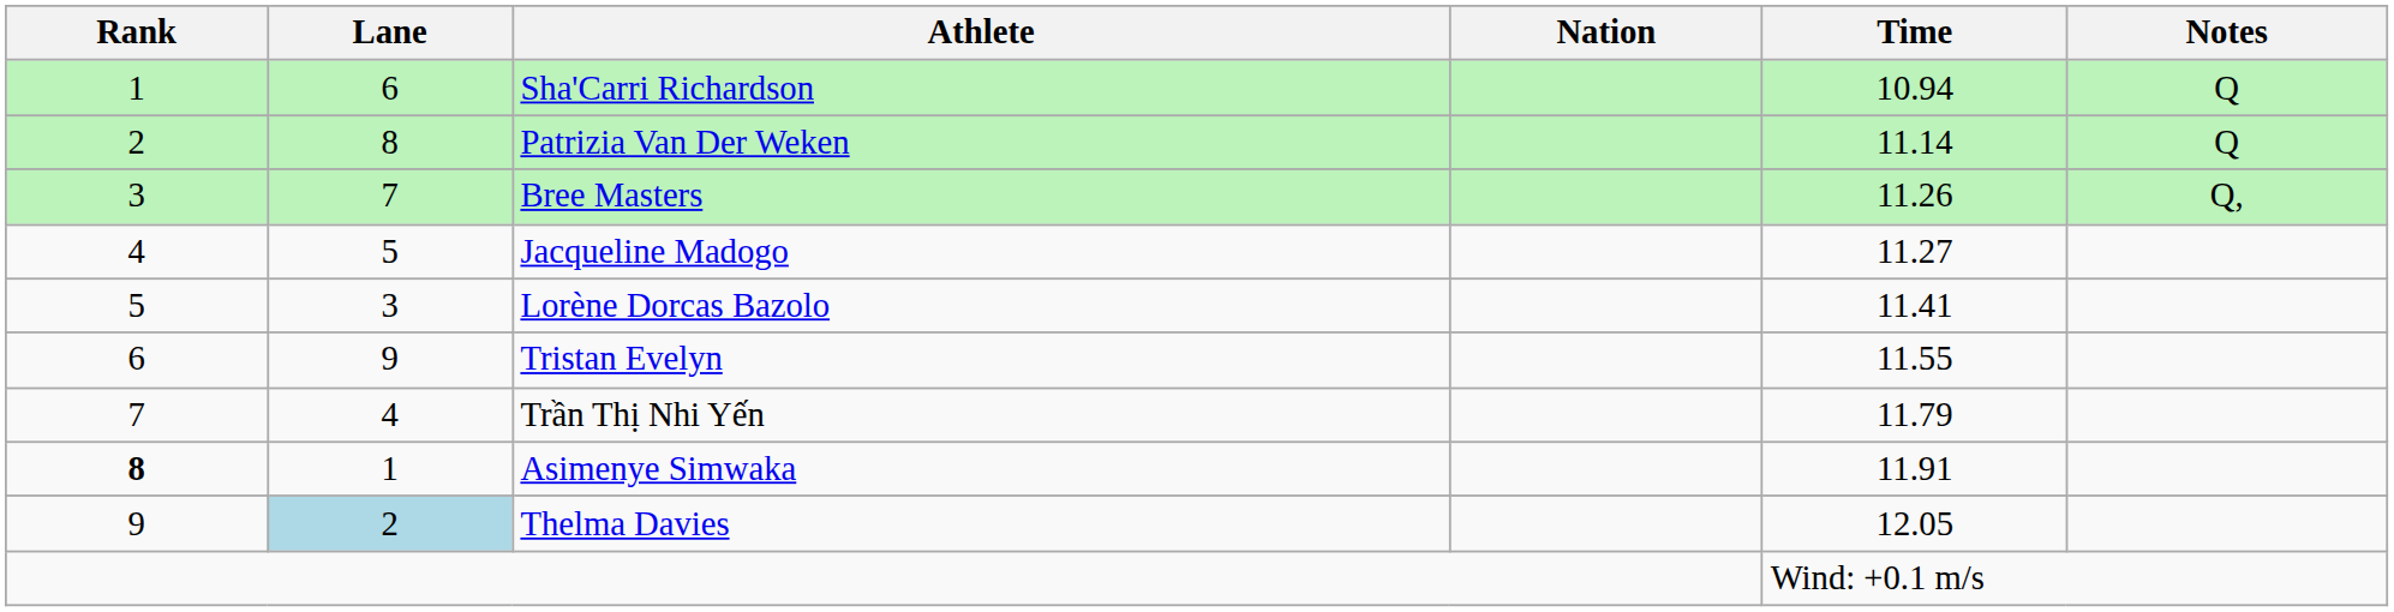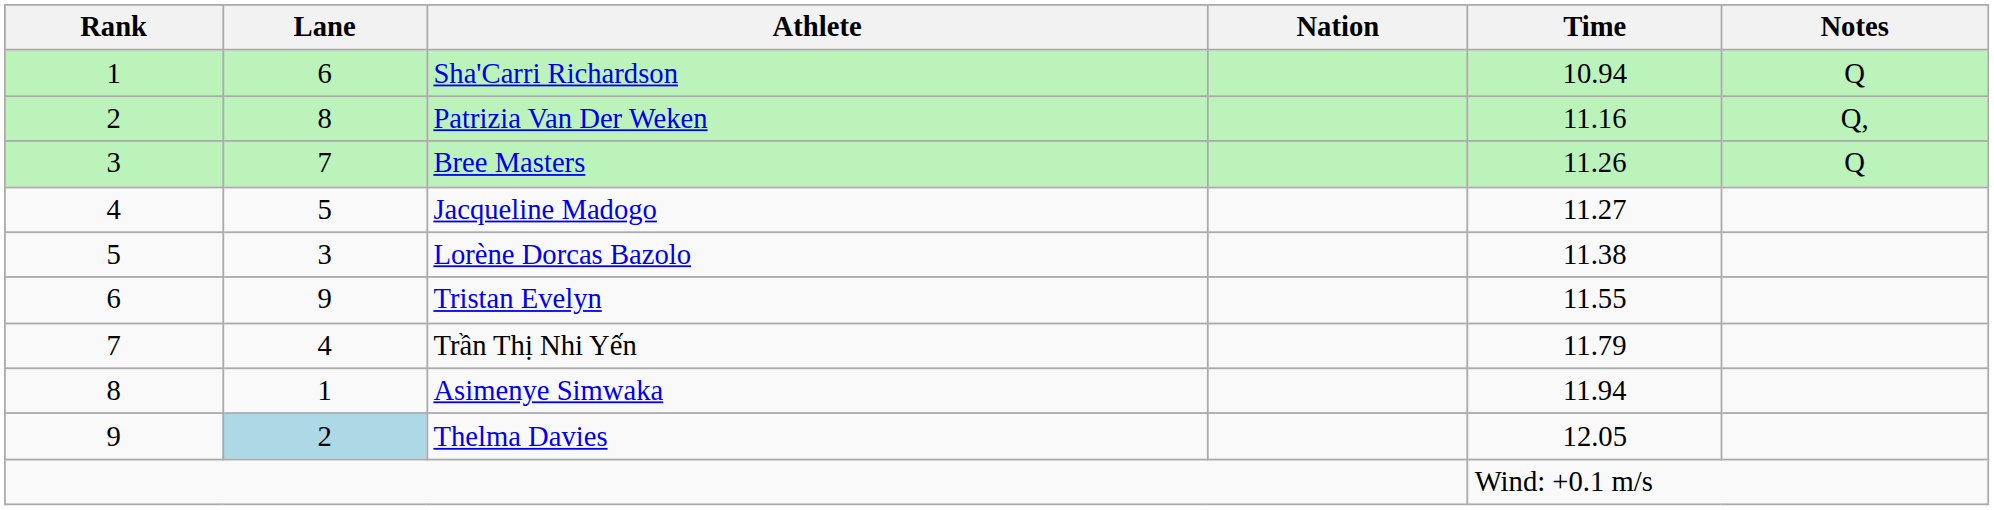 <table class="wikitable sortable" style="text-align:center;width: 70%;">
 <tr>
 <th>Rank</th>
 <th>Lane</th>
 <th>Athlete</th>
 <th>Nation</th>
 <th>Time</th>
 <th>Notes</th>
 </tr>
 <tr bgcolor=bbf3bb>
 <td>1</td>
 <td>6</td>
 <td align=left><a href='#'>Sha'Carri Richardson</a></td>
 <td align=left></td>
 <td>10.94</td>
 <td>Q</td>
 </tr>
 <tr bgcolor=bbf3bb>
 <td>2</td>
 <td>8</td>
 <td align=left><a href='#'>Patrizia Van Der Weken</a></td>
 <td align=left></td>
-<td>11.14</td>
-<td>Q</td>
+<td>11.16</td>
+<td>Q, </td>
 </tr>
 <tr bgcolor=bbf3bb>
 <td>3</td>
 <td>7</td>
 <td align=left><a href='#'>Bree Masters</a></td>
 <td align=left></td>
 <td>11.26</td>
-<td>Q, </td>
+<td>Q</td>
 </tr>
 <tr>
 <td>4</td>
 <td>5</td>
 <td align=left><a href='#'>Jacqueline Madogo</a></td>
 <td align=left></td>
 <td>11.27</td>
 <td></td>
 </tr>
 <tr>
 <td>5</td>
 <td>3</td>
 <td align=left><a href='#'>Lorène Dorcas Bazolo</a></td>
 <td align=left></td>
-<td>11.41</td>
+<td>11.38</td>
 <td></td>
 </tr>
 <tr>
 <td>6</td>
 <td>9</td>
 <td align=left><a href='#'>Tristan Evelyn</a></td>
 <td align=left></td>
 <td>11.55</td>
 <td></td>
 </tr>
 <tr>
 <td>7</td>
 <td>4</td>
 <td align=left>Trần Thị Nhi Yến</td>
 <td align=left></td>
 <td>11.79</td>
 <td></td>
 </tr>
 <tr>
-<td><strong>8</strong></td>
+<td>8</td>
 <td>1</td>
 <td align=left><a href='#'>Asimenye Simwaka</a></td>
 <td align=left></td>
-<td>11.91</td>
+<td>11.94</td>
 <td></td>
 </tr>
 <tr>
 <td>9</td>
 <td style="background: lightblue;">2</td>
 <td align=left><a href='#'>Thelma Davies</a></td>
 <td align=left></td>
 <td>12.05</td>
 <td></td>
 </tr>
 <tr class="sortbottom">
 <td colspan="4"></td>
 <td colspan="2" style="text-align:left;">Wind: +0.1 m/s</td>
 </tr>
 </table>
